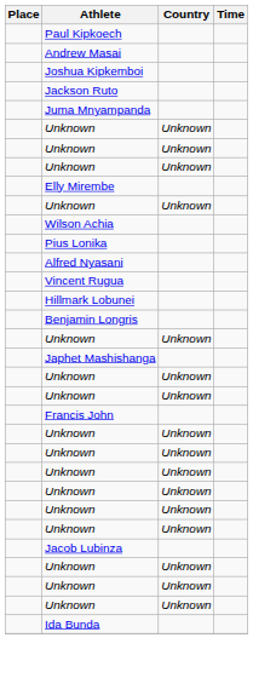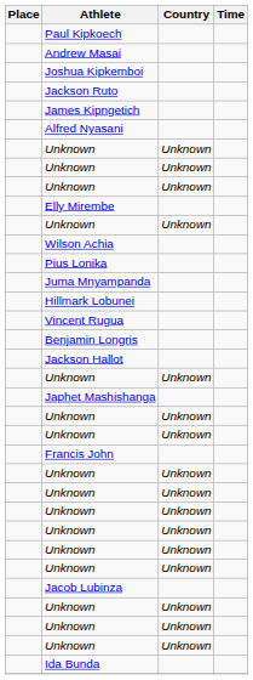 <table class="wikitable mw-datatable sortable">
 <tr>
 <th>Place</th>
 <th>Athlete</th>
 <th>Country</th>
 <th>Time</th>
 </tr>
 <tr>
 <td></td>
 <td><a href='#'>Paul Kipkoech</a></td>
 <td></td>
 <td></td>
 </tr>
 <tr>
 <td></td>
 <td><a href='#'>Andrew Masai</a></td>
 <td></td>
 <td></td>
 </tr>
 <tr>
 <td></td>
 <td><a href='#'>Joshua Kipkemboi</a></td>
 <td></td>
 <td></td>
 </tr>
 <tr>
 <td></td>
 <td><a href='#'>Jackson Ruto</a></td>
 <td></td>
 <td></td>
 </tr>
 <tr>
 <td></td>
-<td><a href='#'>Juma Mnyampanda</a></td>
+<td><a href='#'>James Kipngetich</a></td>
+<td></td>
+<td></td>
+</tr>
+<tr>
+<td></td>
+<td><a href='#'>Alfred Nyasani</a></td>
 <td></td>
 <td></td>
 </tr>
 <tr>
 <td></td>
 <td><em>Unknown</em></td>
 <td><em>Unknown</em></td>
 <td></td>
 </tr>
 <tr>
 <td></td>
 <td><em>Unknown</em></td>
 <td><em>Unknown</em></td>
 <td></td>
 </tr>
 <tr>
 <td></td>
 <td><em>Unknown</em></td>
 <td><em>Unknown</em></td>
 <td></td>
 </tr>
 <tr>
 <td></td>
 <td><a href='#'>Elly Mirembe</a></td>
 <td></td>
 <td></td>
 </tr>
 <tr>
 <td></td>
 <td><em>Unknown</em></td>
 <td><em>Unknown</em></td>
 <td></td>
 </tr>
 <tr>
 <td></td>
 <td><a href='#'>Wilson Achia</a></td>
 <td></td>
 <td></td>
 </tr>
 <tr>
 <td></td>
 <td><a href='#'>Pius Lonika</a></td>
 <td></td>
 <td></td>
 </tr>
 <tr>
 <td></td>
-<td><a href='#'>Alfred Nyasani</a></td>
+<td><a href='#'>Juma Mnyampanda</a></td>
+<td></td>
+<td></td>
+</tr>
+<tr>
+<td></td>
+<td><a href='#'>Hillmark Lobunei</a></td>
 <td></td>
 <td></td>
 </tr>
 <tr>
 <td></td>
 <td><a href='#'>Vincent Rugua</a></td>
 <td></td>
 <td></td>
 </tr>
 <tr>
 <td></td>
-<td><a href='#'>Hillmark Lobunei</a></td>
+<td><a href='#'>Benjamin Longris</a></td>
 <td></td>
 <td></td>
 </tr>
 <tr>
 <td></td>
-<td><a href='#'>Benjamin Longris</a></td>
+<td><a href='#'>Jackson Hallot</a></td>
 <td></td>
 <td></td>
 </tr>
 <tr>
 <td></td>
 <td><em>Unknown</em></td>
 <td><em>Unknown</em></td>
 <td></td>
 </tr>
 <tr>
 <td></td>
 <td><a href='#'>Japhet Mashishanga</a></td>
 <td></td>
 <td></td>
 </tr>
 <tr>
 <td></td>
 <td><em>Unknown</em></td>
 <td><em>Unknown</em></td>
 <td></td>
 </tr>
 <tr>
 <td></td>
 <td><em>Unknown</em></td>
 <td><em>Unknown</em></td>
 <td></td>
 </tr>
 <tr>
 <td></td>
 <td><a href='#'>Francis John</a></td>
 <td></td>
 <td></td>
 </tr>
 <tr>
 <td></td>
 <td><em>Unknown</em></td>
 <td><em>Unknown</em></td>
 <td></td>
 </tr>
 <tr>
 <td></td>
 <td><em>Unknown</em></td>
 <td><em>Unknown</em></td>
 <td></td>
 </tr>
 <tr>
 <td></td>
 <td><em>Unknown</em></td>
 <td><em>Unknown</em></td>
 <td></td>
 </tr>
 <tr>
 <td></td>
 <td><em>Unknown</em></td>
 <td><em>Unknown</em></td>
 <td></td>
 </tr>
 <tr>
 <td></td>
 <td><em>Unknown</em></td>
 <td><em>Unknown</em></td>
 <td></td>
 </tr>
 <tr>
 <td></td>
 <td><em>Unknown</em></td>
 <td><em>Unknown</em></td>
 <td></td>
 </tr>
 <tr>
 <td></td>
 <td><a href='#'>Jacob Lubinza</a></td>
 <td></td>
 <td></td>
 </tr>
 <tr>
 <td></td>
 <td><em>Unknown</em></td>
 <td><em>Unknown</em></td>
 <td></td>
 </tr>
 <tr>
 <td></td>
 <td><em>Unknown</em></td>
 <td><em>Unknown</em></td>
 <td></td>
 </tr>
 <tr>
 <td></td>
 <td><em>Unknown</em></td>
 <td><em>Unknown</em></td>
 <td></td>
 </tr>
 <tr>
 <td></td>
 <td><a href='#'>Ida Bunda</a></td>
 <td></td>
 <td></td>
 </tr>
 <tr>
 </tr>
 </table>
